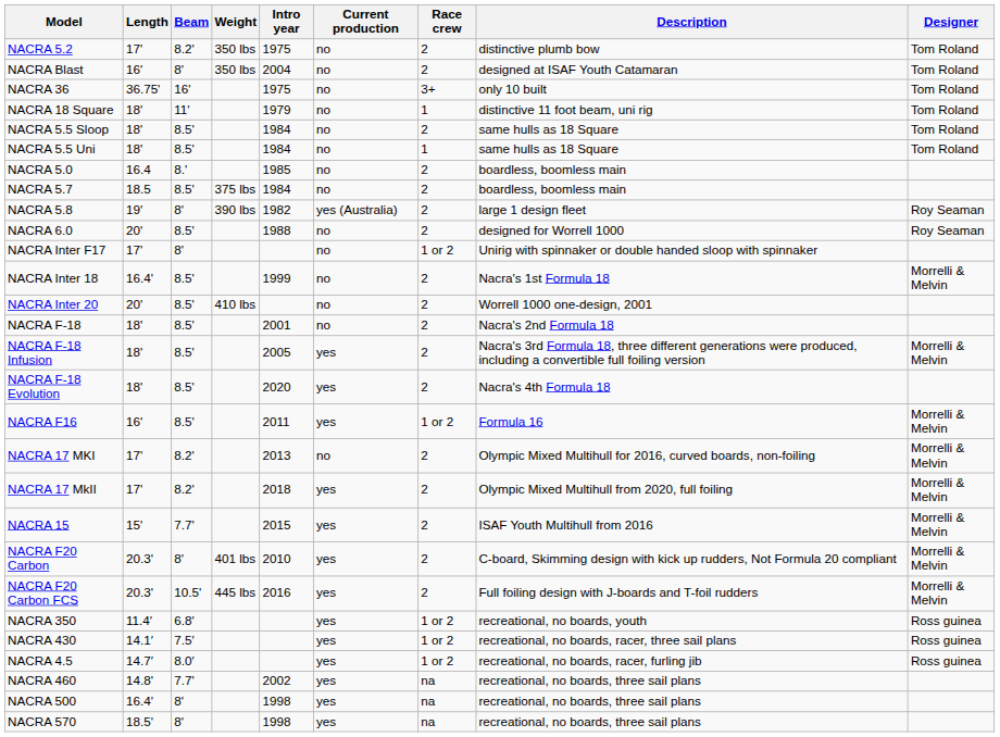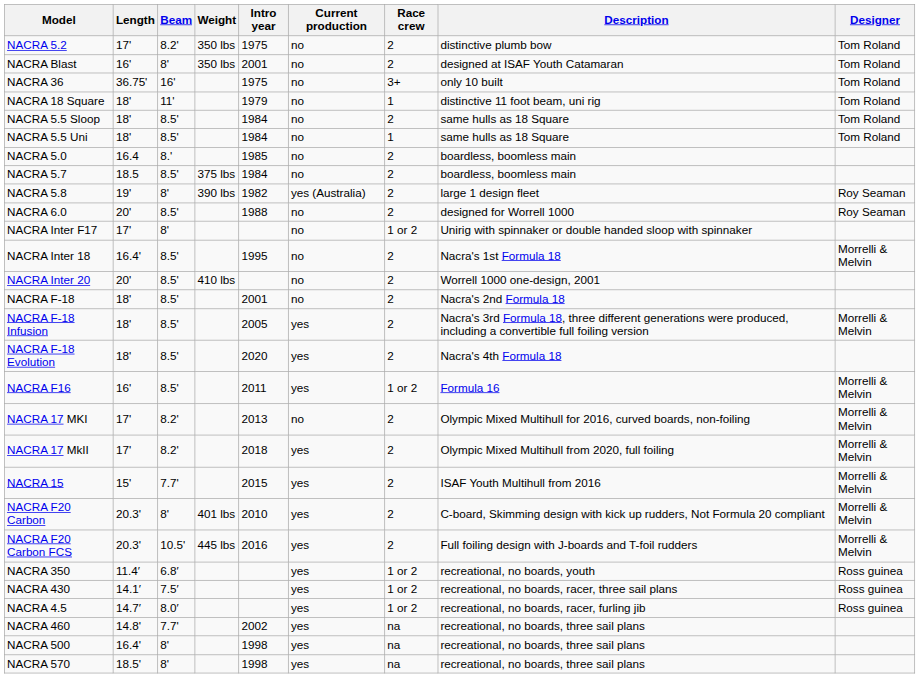 <table class=wikitable align=center>
 <tr>
 <th>Model</th>
 <th>Length</th>
 <th><a href='#'>Beam</a></th>
 <th>Weight</th>
 <th>Intro year</th>
 <th>Current production</th>
 <th>Race crew</th>
 <th><a href='#'>Description</a></th>
 <th><a href='#'>Designer</a></th>
 </tr>
 <tr>
 <td><a href='#'>NACRA 5.2</a></td>
 <td>17'</td>
 <td>8.2'</td>
 <td>350 lbs</td>
 <td>1975</td>
 <td>no</td>
 <td>2</td>
 <td>distinctive plumb bow</td>
 <td>Tom Roland</td>
 </tr>
 <tr>
 <td>NACRA Blast</td>
 <td>16'</td>
 <td>8'</td>
 <td>350 lbs</td>
-<td>2004</td>
+<td>2001</td>
 <td>no</td>
 <td>2</td>
 <td>designed at ISAF Youth Catamaran</td>
 <td>Tom Roland</td>
 </tr>
 <tr>
 <td>NACRA 36</td>
 <td>36.75'</td>
 <td>16'</td>
 <td></td>
 <td>1975</td>
 <td>no</td>
 <td>3+</td>
 <td>only 10 built</td>
 <td>Tom Roland</td>
 </tr>
 <tr>
 <td>NACRA 18 Square</td>
 <td>18'</td>
 <td>11'</td>
 <td></td>
 <td>1979</td>
 <td>no</td>
 <td>1</td>
 <td>distinctive 11 foot beam, uni rig</td>
 <td>Tom Roland</td>
 </tr>
 <tr>
 <td>NACRA 5.5 Sloop</td>
 <td>18'</td>
 <td>8.5'</td>
 <td></td>
 <td>1984</td>
 <td>no</td>
 <td>2</td>
 <td>same hulls as 18 Square</td>
 <td>Tom Roland</td>
 </tr>
 <tr>
 <td>NACRA 5.5 Uni</td>
 <td>18'</td>
 <td>8.5'</td>
 <td></td>
 <td>1984</td>
 <td>no</td>
 <td>1</td>
 <td>same hulls as 18 Square</td>
 <td>Tom Roland</td>
 </tr>
 <tr>
 <td>NACRA 5.0</td>
 <td>16.4</td>
 <td>8.'</td>
 <td></td>
 <td>1985</td>
 <td>no</td>
 <td>2</td>
 <td>boardless, boomless main</td>
 <td></td>
 </tr>
 <tr>
 <td>NACRA 5.7</td>
 <td>18.5</td>
 <td>8.5'</td>
 <td>375 lbs</td>
 <td>1984</td>
 <td>no</td>
 <td>2</td>
 <td>boardless, boomless main</td>
 <td></td>
 </tr>
 <tr>
 <td>NACRA 5.8</td>
 <td>19'</td>
 <td>8'</td>
 <td>390 lbs</td>
 <td>1982</td>
 <td>yes (Australia)</td>
 <td>2</td>
 <td>large 1 design fleet</td>
 <td>Roy Seaman</td>
 </tr>
 <tr>
 <td>NACRA 6.0</td>
 <td>20'</td>
 <td>8.5'</td>
 <td></td>
 <td>1988</td>
 <td>no</td>
 <td>2</td>
 <td>designed for Worrell 1000</td>
 <td>Roy Seaman</td>
 </tr>
 <tr>
 <td>NACRA Inter F17</td>
 <td>17'</td>
 <td>8'</td>
 <td></td>
 <td></td>
 <td>no</td>
 <td>1 or 2</td>
 <td>Unirig with spinnaker or double handed sloop with spinnaker</td>
 <td></td>
 </tr>
 <tr>
 <td>NACRA Inter 18</td>
 <td>16.4'</td>
 <td>8.5'</td>
 <td></td>
-<td>1999</td>
+<td>1995</td>
 <td>no</td>
 <td>2</td>
 <td>Nacra's 1st <a href='#'>Formula 18</a></td>
 <td>Morrelli & Melvin</td>
 </tr>
 <tr>
 <td><a href='#'>NACRA Inter 20</a></td>
 <td>20'</td>
 <td>8.5'</td>
 <td>410 lbs</td>
 <td></td>
 <td>no</td>
 <td>2</td>
 <td>Worrell 1000 one-design, 2001</td>
 <td></td>
 </tr>
 <tr>
 <td>NACRA F-18</td>
 <td>18'</td>
 <td>8.5'</td>
 <td></td>
 <td>2001</td>
 <td>no</td>
 <td>2</td>
 <td>Nacra's 2nd <a href='#'>Formula 18</a></td>
 <td></td>
 </tr>
 <tr>
 <td><a href='#'>NACRA F-18 Infusion</a></td>
 <td>18'</td>
 <td>8.5'</td>
 <td></td>
 <td>2005</td>
 <td>yes</td>
 <td>2</td>
 <td>Nacra's 3rd <a href='#'>Formula 18</a>, three different generations were produced, including a convertible full foiling version</td>
 <td>Morrelli & Melvin</td>
 </tr>
 <tr>
 <td><a href='#'>NACRA F-18 Evolution</a></td>
 <td>18'</td>
 <td>8.5'</td>
 <td></td>
 <td>2020</td>
 <td>yes</td>
 <td>2</td>
 <td>Nacra's 4th <a href='#'>Formula 18</a></td>
 <td></td>
 </tr>
 <tr>
 <td><a href='#'>NACRA F16</a></td>
 <td>16'</td>
 <td>8.5'</td>
 <td></td>
 <td>2011</td>
 <td>yes</td>
 <td>1 or 2</td>
 <td><a href='#'>Formula 16</a></td>
 <td>Morrelli & Melvin</td>
 </tr>
 <tr>
 <td><a href='#'>NACRA 17</a> MKI</td>
 <td>17'</td>
 <td>8.2'</td>
 <td></td>
 <td>2013</td>
 <td>no</td>
 <td>2</td>
 <td>Olympic Mixed Multihull for 2016, curved boards, non-foiling</td>
 <td>Morrelli & Melvin</td>
 </tr>
 <tr>
 <td><a href='#'>NACRA 17</a> MkII</td>
 <td>17'</td>
 <td>8.2'</td>
 <td></td>
 <td>2018</td>
 <td>yes</td>
 <td>2</td>
 <td>Olympic Mixed Multihull from 2020, full foiling</td>
 <td>Morrelli & Melvin</td>
 </tr>
 <tr>
 <td><a href='#'>NACRA 15</a></td>
 <td>15'</td>
 <td>7.7'</td>
 <td></td>
 <td>2015</td>
 <td>yes</td>
 <td>2</td>
 <td>ISAF Youth Multihull from 2016</td>
 <td>Morrelli & Melvin</td>
 </tr>
 <tr>
 <td><a href='#'>NACRA F20 Carbon</a></td>
 <td>20.3'</td>
 <td>8'</td>
 <td>401 lbs</td>
 <td>2010</td>
 <td>yes</td>
 <td>2</td>
 <td>C-board, Skimming design with kick up rudders, Not Formula 20 compliant</td>
 <td>Morrelli & Melvin</td>
 </tr>
 <tr>
 <td><a href='#'>NACRA F20 Carbon FCS</a></td>
 <td>20.3'</td>
 <td>10.5'</td>
 <td>445 lbs</td>
 <td>2016</td>
 <td>yes</td>
 <td>2</td>
 <td>Full foiling design with J-boards and T-foil rudders</td>
 <td>Morrelli & Melvin</td>
 </tr>
 <tr>
 <td>NACRA 350</td>
 <td>11.4′</td>
 <td>6.8′</td>
 <td></td>
 <td></td>
 <td>yes</td>
 <td>1 or 2</td>
 <td>recreational, no boards, youth</td>
 <td>Ross guinea</td>
 </tr>
 <tr>
 <td>NACRA 430</td>
 <td>14.1′</td>
 <td>7.5′</td>
 <td></td>
 <td></td>
 <td>yes</td>
 <td>1 or 2</td>
 <td>recreational, no boards, racer, three sail plans</td>
 <td>Ross guinea</td>
 </tr>
 <tr>
 <td>NACRA 4.5</td>
 <td>14.7′</td>
 <td>8.0′</td>
 <td></td>
 <td></td>
 <td>yes</td>
 <td>1 or 2</td>
 <td>recreational, no boards, racer, furling jib</td>
 <td>Ross guinea</td>
 </tr>
 <tr>
 <td>NACRA 460</td>
 <td>14.8'</td>
 <td>7.7'</td>
 <td></td>
 <td>2002</td>
 <td>yes</td>
 <td>na</td>
 <td>recreational, no boards, three sail plans</td>
 <td></td>
 </tr>
 <tr>
 <td>NACRA 500</td>
 <td>16.4'</td>
 <td>8'</td>
 <td></td>
 <td>1998</td>
 <td>yes</td>
 <td>na</td>
 <td>recreational, no boards, three sail plans</td>
 <td></td>
 </tr>
 <tr>
 <td>NACRA 570</td>
 <td>18.5'</td>
 <td>8'</td>
 <td></td>
 <td>1998</td>
 <td>yes</td>
 <td>na</td>
 <td>recreational, no boards, three sail plans</td>
 <td></td>
 </tr>
 </table>
